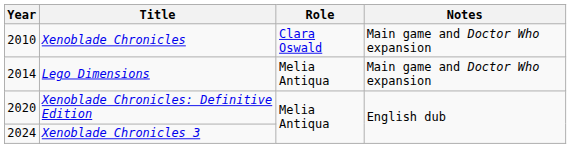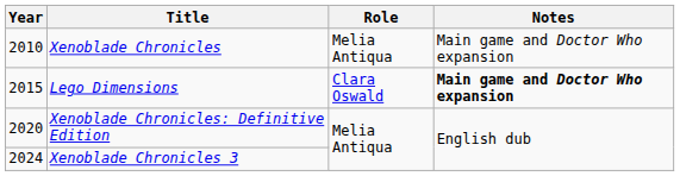 <table class="wikitable sortable">
 <tr>
 <th>Year</th>
 <th>Title</th>
 <th>Role</th>
 <th class="unsortable">Notes</th>
 </tr>
 <tr>
 <td>2010</td>
 <td><em><a href='#'>Xenoblade Chronicles</a></em></td>
-<td><a href='#'>Clara Oswald</a></td>
+<td>Melia Antiqua</td>
 <td>Main game and <em>Doctor Who</em> expansion</td>
 </tr>
 <tr>
-<td>2014</td>
+<td>2015</td>
 <td><em><a href='#'>Lego Dimensions</a></em></td>
-<td>Melia Antiqua</td>
-<td>Main game and <em>Doctor Who</em> expansion</td>
+<td><a href='#'>Clara Oswald</a></td>
+<td><strong>Main game and <em>Doctor Who</em> expansion</strong></td>
 </tr>
 <tr>
 <td>2020</td>
 <td><em><a href='#'>Xenoblade Chronicles: Definitive Edition</a></em></td>
 <td rowspan="2">Melia Antiqua</td>
 <td rowspan="2">English dub</td>
 </tr>
 <tr>
 <td>2024</td>
 <td><em><a href='#'>Xenoblade Chronicles 3</a></em></td>
 </tr>
 </table>
